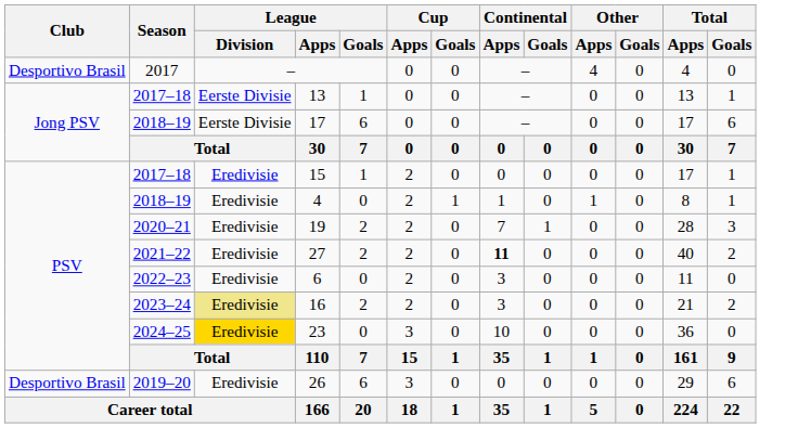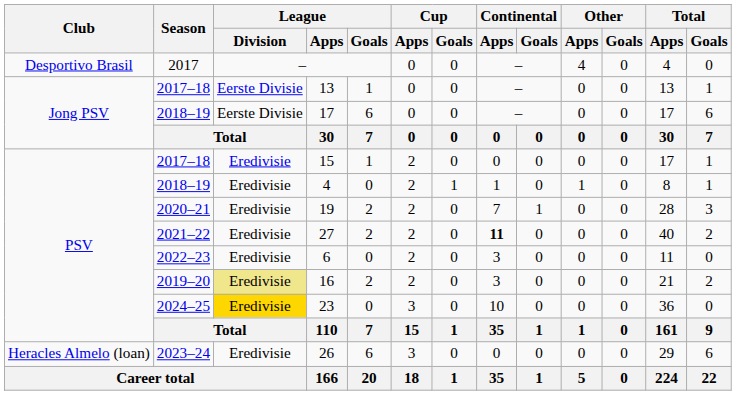 <table class="wikitable" style="text-align:center">
 <tr>
 <th rowspan="2">Club</th>
 <th rowspan="2">Season</th>
 <th colspan="3">League</th>
 <th colspan="2">Cup</th>
 <th colspan="2">Continental</th>
 <th colspan="2">Other</th>
 <th colspan="2">Total</th>
 </tr>
 <tr>
 <th>Division</th>
 <th>Apps</th>
 <th>Goals</th>
 <th>Apps</th>
 <th>Goals</th>
 <th>Apps</th>
 <th>Goals</th>
 <th>Apps</th>
 <th>Goals</th>
 <th>Apps</th>
 <th>Goals</th>
 </tr>
 <tr>
 <td><a href='#'>Desportivo Brasil</a></td>
 <td>2017</td>
 <td colspan="3">–</td>
 <td>0</td>
 <td>0</td>
 <td colspan="2">–</td>
 <td>4</td>
 <td>0</td>
 <td>4</td>
 <td>0</td>
 </tr>
 <tr>
 <td rowspan="3"><a href='#'>Jong PSV</a></td>
 <td><a href='#'>2017–18</a></td>
 <td><a href='#'>Eerste Divisie</a></td>
 <td>13</td>
 <td>1</td>
 <td>0</td>
 <td>0</td>
 <td colspan="2">–</td>
 <td>0</td>
 <td>0</td>
 <td>13</td>
 <td>1</td>
 </tr>
 <tr>
 <td><a href='#'>2018–19</a></td>
 <td>Eerste Divisie</td>
 <td>17</td>
 <td>6</td>
 <td>0</td>
 <td>0</td>
 <td colspan="2">–</td>
 <td>0</td>
 <td>0</td>
 <td>17</td>
 <td>6</td>
 </tr>
 <tr>
 <th colspan="2">Total</th>
 <th>30</th>
 <th>7</th>
 <th>0</th>
 <th>0</th>
 <th>0</th>
 <th>0</th>
 <th>0</th>
 <th>0</th>
 <th>30</th>
 <th>7</th>
 </tr>
 <tr>
 <td rowspan="8"><a href='#'>PSV</a></td>
 <td><a href='#'>2017–18</a></td>
 <td><a href='#'>Eredivisie</a></td>
 <td>15</td>
 <td>1</td>
 <td>2</td>
 <td>0</td>
 <td>0</td>
 <td>0</td>
 <td>0</td>
 <td>0</td>
 <td>17</td>
 <td>1</td>
 </tr>
 <tr>
 <td><a href='#'>2018–19</a></td>
 <td>Eredivisie</td>
 <td>4</td>
 <td>0</td>
 <td>2</td>
 <td>1</td>
 <td>1</td>
 <td>0</td>
 <td>1</td>
 <td>0</td>
 <td>8</td>
 <td>1</td>
 </tr>
 <tr>
 <td><a href='#'>2020–21</a></td>
 <td>Eredivisie</td>
 <td>19</td>
 <td>2</td>
 <td>2</td>
 <td>0</td>
 <td>7</td>
 <td>1</td>
 <td>0</td>
 <td>0</td>
 <td>28</td>
 <td>3</td>
 </tr>
 <tr>
 <td><a href='#'>2021–22</a></td>
 <td>Eredivisie</td>
 <td>27</td>
 <td>2</td>
 <td>2</td>
 <td>0</td>
 <td><strong>11</strong></td>
 <td>0</td>
 <td>0</td>
 <td>0</td>
 <td>40</td>
 <td>2</td>
 </tr>
 <tr>
 <td><a href='#'>2022–23</a></td>
 <td>Eredivisie</td>
 <td>6</td>
 <td>0</td>
 <td>2</td>
 <td>0</td>
 <td>3</td>
 <td>0</td>
 <td>0</td>
 <td>0</td>
 <td>11</td>
 <td>0</td>
 </tr>
 <tr>
-<td><a href='#'>2023–24</a></td>
+<td><a href='#'>2019–20</a></td>
 <td style="background: khaki;">Eredivisie</td>
 <td>16</td>
 <td>2</td>
 <td>2</td>
 <td>0</td>
 <td>3</td>
 <td>0</td>
 <td>0</td>
 <td>0</td>
 <td>21</td>
 <td>2</td>
 </tr>
 <tr>
 <td><a href='#'>2024–25</a></td>
 <td style="background: gold;">Eredivisie</td>
 <td>23</td>
 <td>0</td>
 <td>3</td>
 <td>0</td>
 <td>10</td>
 <td>0</td>
 <td>0</td>
 <td>0</td>
 <td>36</td>
 <td>0</td>
 </tr>
 <tr>
 <th colspan="2">Total</th>
 <th>110</th>
 <th>7</th>
 <th>15</th>
 <th>1</th>
 <th>35</th>
 <th>1</th>
 <th>1</th>
 <th>0</th>
 <th>161</th>
 <th>9</th>
 </tr>
 <tr>
-<td><a href='#'>Desportivo Brasil</a></td>
-<td><a href='#'>2019–20</a></td>
+<td><a href='#'>Heracles Almelo</a> (loan)</td>
+<td><a href='#'>2023–24</a></td>
 <td>Eredivisie</td>
 <td>26</td>
 <td>6</td>
 <td>3</td>
 <td>0</td>
 <td>0</td>
 <td>0</td>
 <td>0</td>
 <td>0</td>
 <td>29</td>
 <td>6</td>
 </tr>
 <tr>
 <th colspan="3">Career total</th>
 <th>166</th>
 <th>20</th>
 <th>18</th>
 <th>1</th>
 <th>35</th>
 <th>1</th>
 <th>5</th>
 <th>0</th>
 <th>224</th>
 <th>22</th>
 </tr>
 </table>
